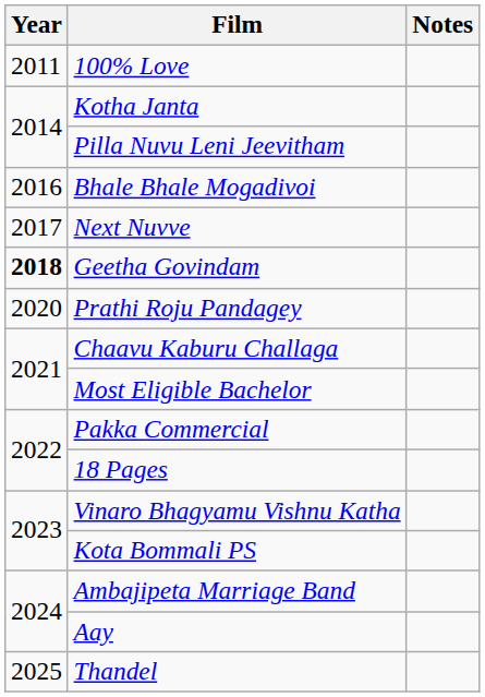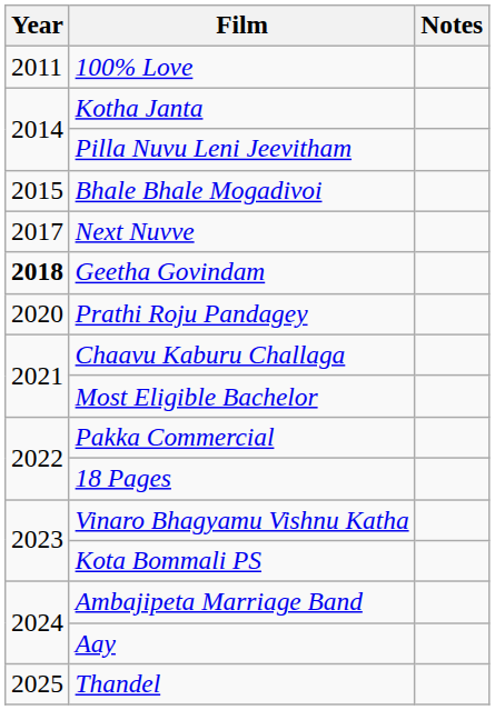 <table class="wikitable sortable">
 <tr>
 <th>Year</th>
 <th>Film</th>
 <th>Notes</th>
 </tr>
 <tr>
 <td>2011</td>
 <td><a href='#'><em>100% Love</em></a></td>
 <td></td>
 </tr>
 <tr>
 <td rowspan="2">2014</td>
 <td><em><a href='#'>Kotha Janta</a></em></td>
 <td></td>
 </tr>
 <tr>
 <td><a href='#'><em>Pilla Nuvu Leni Jeevitham</em></a></td>
 <td></td>
 </tr>
 <tr>
-<td>2016</td>
+<td>2015</td>
 <td><a href='#'><em>Bhale Bhale Mogadivoi</em></a></td>
 <td></td>
 </tr>
 <tr>
 <td>2017</td>
 <td><em><a href='#'>Next Nuvve</a></em></td>
 <td></td>
 </tr>
 <tr>
 <td><strong>2018</strong></td>
 <td><em><a href='#'>Geetha Govindam</a></em></td>
 <td></td>
 </tr>
 <tr>
 <td>2020</td>
 <td><a href='#'><em>Prathi Roju Pandagey</em></a></td>
 <td></td>
 </tr>
 <tr>
 <td rowspan="2">2021</td>
 <td><em><a href='#'>Chaavu Kaburu Challaga</a></em></td>
 <td></td>
 </tr>
 <tr>
 <td><em><a href='#'>Most Eligible Bachelor</a></em></td>
 <td></td>
 </tr>
 <tr>
 <td rowspan="2">2022</td>
 <td><em><a href='#'>Pakka Commercial</a></em></td>
 <td></td>
 </tr>
 <tr>
 <td><em><a href='#'>18 Pages</a></em></td>
 <td></td>
 </tr>
 <tr>
 <td rowspan="2">2023</td>
 <td><em><a href='#'>Vinaro Bhagyamu Vishnu Katha</a></em></td>
 <td></td>
 </tr>
 <tr>
 <td><em><a href='#'>Kota Bommali PS</a></em></td>
 <td></td>
 </tr>
 <tr>
 <td rowspan="2">2024</td>
 <td><em><a href='#'>Ambajipeta Marriage Band</a></em></td>
 <td></td>
 </tr>
 <tr>
 <td><em><a href='#'>Aay</a></em></td>
 <td></td>
 </tr>
 <tr>
 <td>2025</td>
 <td><em><a href='#'>Thandel</a></em></td>
 <td></td>
 </tr>
 </table>
